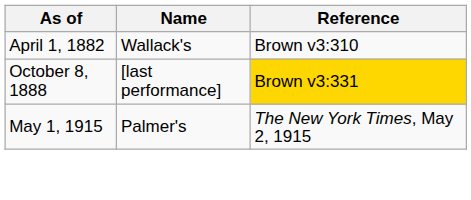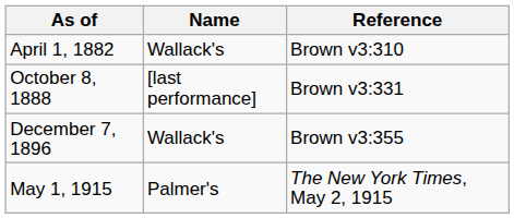 <table class="wikitable" style="float:right; clear:right; width:370px; font-size:85%; margin: 0.2em 0 0.5em 1.0em">
 <tr>
 <th>As of</th>
 <th>Name</th>
 <th>Reference</th>
 </tr>
 <tr>
 <td>April 1, 1882</td>
 <td>Wallack's</td>
 <td>Brown v3:310</td>
 </tr>
 <tr>
 <td>October 8, 1888</td>
 <td>[last performance]</td>
-<td style="background: gold;">Brown v3:331</td>
+<td>Brown v3:331</td>
+</tr>
+<tr>
+<td>December 7, 1896</td>
+<td>Wallack's</td>
+<td>Brown v3:355</td>
 </tr>
 <tr>
 <td>May 1, 1915</td>
 <td>Palmer's</td>
 <td><em>The New York Times</em>, May 2, 1915</td>
 </tr>
 </table>
